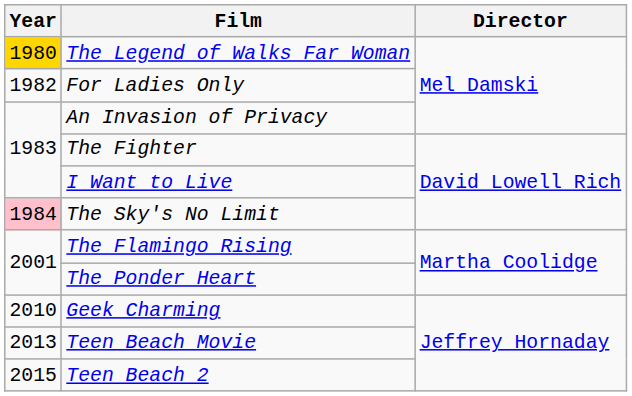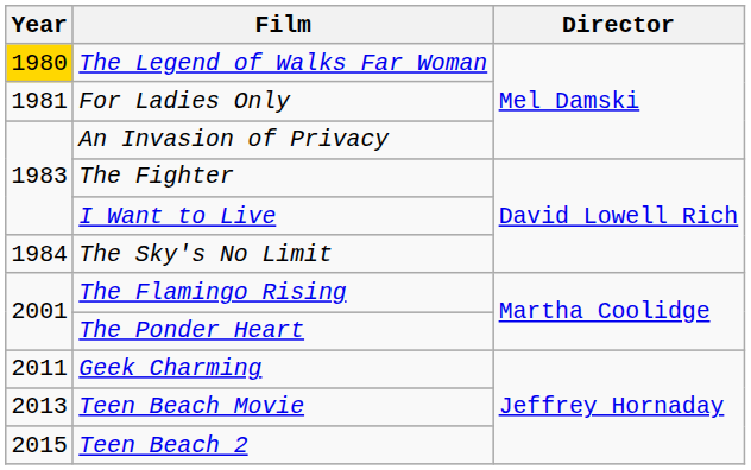 <table class="wikitable">
 <tr>
 <th>Year</th>
 <th>Film</th>
 <th>Director</th>
 </tr>
 <tr>
 <td style="background: gold;">1980</td>
 <td><em><a href='#'>The Legend of Walks Far Woman</a></em></td>
 <td rowspan=3><a href='#'>Mel Damski</a></td>
 </tr>
 <tr>
-<td>1982</td>
+<td>1981</td>
 <td><em>For Ladies Only</em></td>
 </tr>
 <tr>
 <td rowspan=3>1983</td>
 <td><em>An Invasion of Privacy</em></td>
 </tr>
 <tr>
 <td><em>The Fighter</em></td>
 <td rowspan=3><a href='#'>David Lowell Rich</a></td>
 </tr>
 <tr>
 <td><em><a href='#'>I Want to Live</a></em></td>
 </tr>
 <tr>
-<td style="background: pink;">1984</td>
+<td>1984</td>
 <td><em>The Sky's No Limit</em></td>
 </tr>
 <tr>
 <td rowspan=2>2001</td>
 <td><em><a href='#'>The Flamingo Rising</a></em></td>
 <td rowspan=2><a href='#'>Martha Coolidge</a></td>
 </tr>
 <tr>
 <td><em><a href='#'>The Ponder Heart</a></em></td>
 </tr>
 <tr>
-<td>2010</td>
+<td>2011</td>
 <td><em><a href='#'>Geek Charming</a></em></td>
 <td rowspan=3><a href='#'>Jeffrey Hornaday</a></td>
 </tr>
 <tr>
 <td>2013</td>
 <td><em><a href='#'>Teen Beach Movie</a></em></td>
 </tr>
 <tr>
 <td>2015</td>
 <td><em><a href='#'>Teen Beach 2</a></em></td>
 </tr>
 </table>
